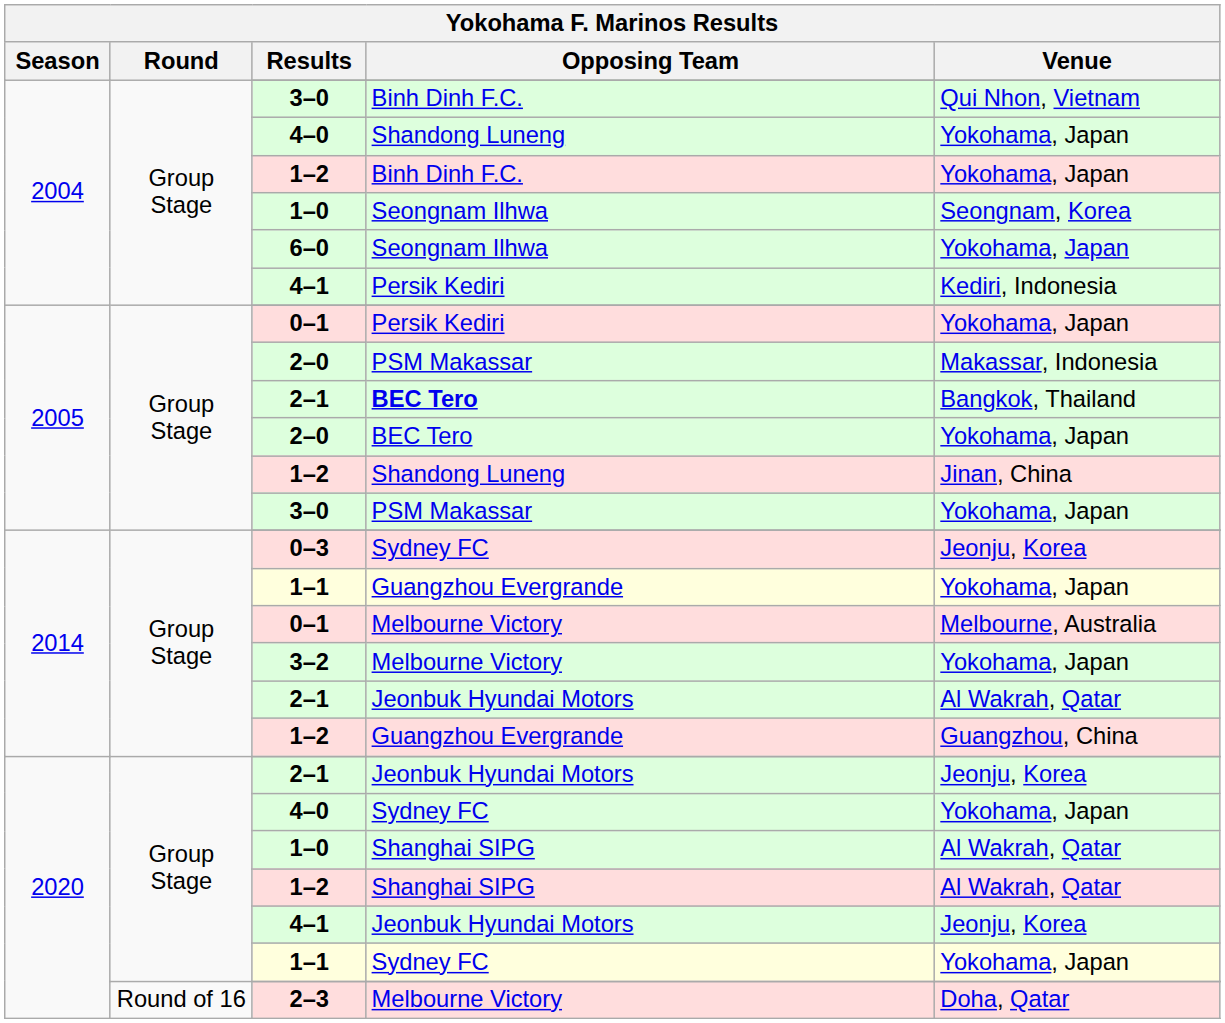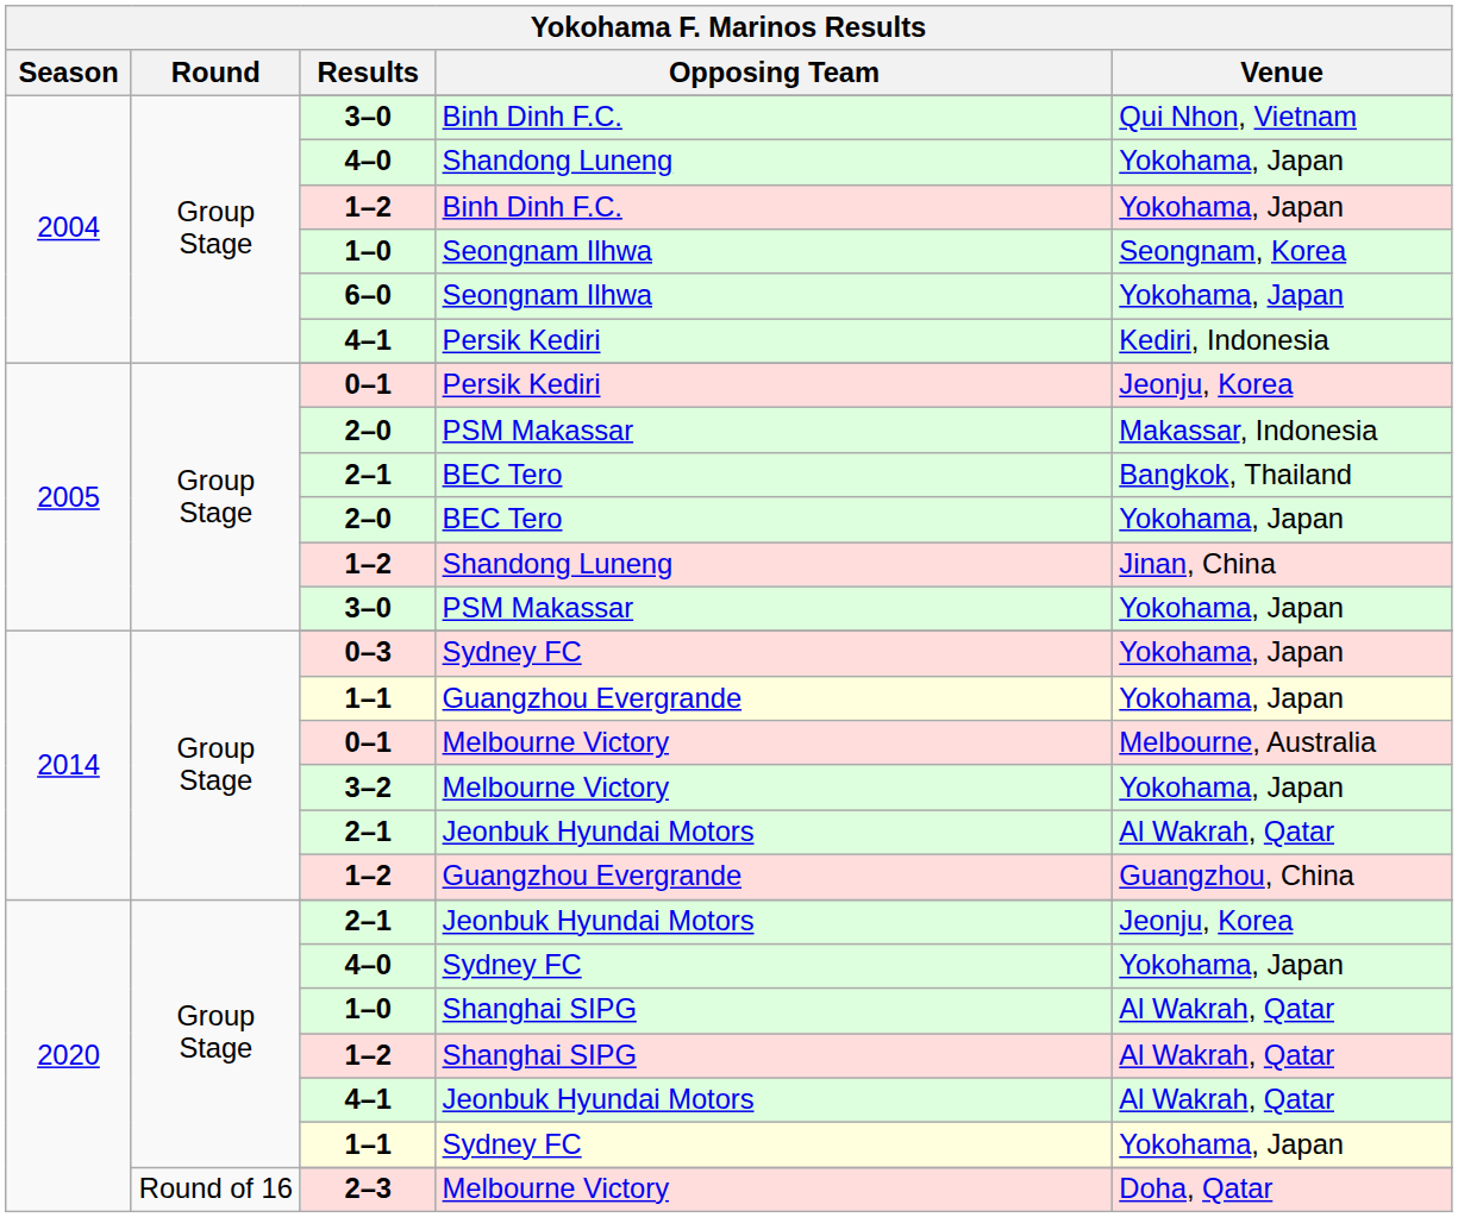 <table width=65% class="wikitable sortable" style="text-align:center;">
 <tr>
 <th colspan=6>Yokohama F. Marinos Results</th>
 </tr>
 <tr>
 <th width=5%>Season</th>
 <th width=10%>Round</th>
 <th width=8%>Results</th>
 <th width=40%>Opposing Team</th>
 <th width=20%>Venue</th>
 </tr>
 <tr>
 <td rowspan=7><a href='#'>2004</a></td>
 <td rowspan=7>Group Stage</td>
 </tr>
 <tr style="background:#ddffdd">
 <td><strong>3–0</strong></td>
 <td align="left"> <a href='#'>Binh Dinh F.C.</a></td>
 <td align="left"><a href='#'>Qui Nhon</a>, <a href='#'>Vietnam</a></td>
 </tr>
 <tr style="background:#ddffdd">
 <td><strong>4–0</strong></td>
 <td align="left"> <a href='#'>Shandong Luneng</a></td>
 <td align="left"><a href='#'>Yokohama</a>, Japan</td>
 </tr>
 <tr style="background:#ffdddd">
 <td><strong>1–2</strong></td>
 <td align="left"> <a href='#'>Binh Dinh F.C.</a></td>
 <td align="left"><a href='#'>Yokohama</a>, Japan</td>
 </tr>
 <tr style="background:#ddffdd">
 <td><strong>1–0</strong></td>
 <td align="left"> <a href='#'>Seongnam Ilhwa</a></td>
 <td align="left"><a href='#'>Seongnam</a>, <a href='#'>Korea</a></td>
 </tr>
 <tr style="background:#ddffdd">
 <td><strong>6–0</strong></td>
 <td align="left"> <a href='#'>Seongnam Ilhwa</a></td>
 <td align="left"><a href='#'>Yokohama</a>, <a href='#'>Japan</a></td>
 </tr>
 <tr style="background:#ddffdd">
 <td><strong>4–1</strong></td>
 <td align="left"> <a href='#'>Persik Kediri</a></td>
 <td align="left"><a href='#'>Kediri</a>, Indonesia</td>
 </tr>
 <tr>
 <td rowspan=7><a href='#'>2005</a></td>
 <td rowspan=7>Group Stage</td>
 </tr>
 <tr style="background:#ffdddd">
 <td><strong>0–1</strong></td>
 <td align="left"> <a href='#'>Persik Kediri</a></td>
-<td align="left"><a href='#'>Yokohama</a>, Japan</td>
+<td align="left"><a href='#'>Jeonju</a>, <a href='#'>Korea</a></td>
 </tr>
 <tr style="background:#ddffdd">
 <td><strong>2–0</strong></td>
 <td align="left"> <a href='#'>PSM Makassar</a></td>
 <td align="left"><a href='#'>Makassar</a>, Indonesia</td>
 </tr>
 <tr style="background:#ddffdd">
 <td><strong>2–1</strong></td>
-<td align="left"><strong> <a href='#'>BEC Tero</a></strong></td>
+<td align="left"> <a href='#'>BEC Tero</a></td>
 <td align="left"><a href='#'>Bangkok</a>, Thailand</td>
 </tr>
 <tr style="background:#ddffdd">
 <td><strong>2–0</strong></td>
 <td align="left"> <a href='#'>BEC Tero</a></td>
 <td align="left"><a href='#'>Yokohama</a>, Japan</td>
 </tr>
 <tr style="background:#ffdddd">
 <td><strong>1–2</strong></td>
 <td align="left"> <a href='#'>Shandong Luneng</a></td>
 <td align="left"><a href='#'>Jinan</a>, China</td>
 </tr>
 <tr style="background:#ddffdd">
 <td><strong>3–0</strong></td>
 <td align="left"> <a href='#'>PSM Makassar</a></td>
 <td align="left"><a href='#'>Yokohama</a>, Japan</td>
 </tr>
 <tr>
 <td rowspan=7><a href='#'>2014</a></td>
 <td rowspan=7>Group Stage</td>
 </tr>
 <tr style="background:#ffdddd">
 <td><strong>0–3</strong></td>
 <td align="left"> <a href='#'>Sydney FC</a></td>
-<td align="left"><a href='#'>Jeonju</a>, <a href='#'>Korea</a></td>
+<td align="left"><a href='#'>Yokohama</a>, Japan</td>
 </tr>
 <tr style="background:#ffffdd">
 <td><strong>1–1</strong></td>
 <td align="left"> <a href='#'>Guangzhou Evergrande</a></td>
 <td align="left"><a href='#'>Yokohama</a>, Japan</td>
 </tr>
 <tr style="background:#ffdddd">
 <td><strong>0–1</strong></td>
 <td align="left"> <a href='#'>Melbourne Victory</a></td>
 <td align="left"><a href='#'>Melbourne</a>, Australia</td>
 </tr>
 <tr style="background:#ddffdd">
 <td><strong>3–2</strong></td>
 <td align="left"> <a href='#'>Melbourne Victory</a></td>
 <td align="left"><a href='#'>Yokohama</a>, Japan</td>
 </tr>
 <tr style="background:#ddffdd">
 <td><strong>2–1</strong></td>
 <td align="left"> <a href='#'>Jeonbuk Hyundai Motors</a></td>
 <td align="left"><a href='#'>Al Wakrah</a>, <a href='#'>Qatar</a></td>
 </tr>
 <tr style="background:#ffdddd">
 <td><strong>1–2</strong></td>
 <td align="left"> <a href='#'>Guangzhou Evergrande</a></td>
 <td align="left"><a href='#'>Guangzhou</a>, China</td>
 </tr>
 <tr>
 <td rowspan=9><a href='#'>2020</a></td>
 <td rowspan=7>Group Stage</td>
 </tr>
 <tr style="background:#ddffdd">
 <td><strong>2–1</strong></td>
 <td align="left"> <a href='#'>Jeonbuk Hyundai Motors</a></td>
 <td align="left"><a href='#'>Jeonju</a>, <a href='#'>Korea</a></td>
 </tr>
 <tr style="background:#ddffdd">
 <td><strong>4–0</strong></td>
 <td align="left"> <a href='#'>Sydney FC</a></td>
 <td align="left"><a href='#'>Yokohama</a>, Japan</td>
 </tr>
 <tr style="background:#ddffdd">
 <td><strong>1–0</strong></td>
 <td align="left"> <a href='#'>Shanghai SIPG</a></td>
 <td align="left"><a href='#'>Al Wakrah</a>, <a href='#'>Qatar</a></td>
 </tr>
 <tr style="background:#ffdddd">
 <td><strong>1–2</strong></td>
 <td align="left"> <a href='#'>Shanghai SIPG</a></td>
 <td align="left"><a href='#'>Al Wakrah</a>, <a href='#'>Qatar</a></td>
 </tr>
 <tr style="background:#ddffdd">
 <td><strong>4–1</strong></td>
 <td align="left"> <a href='#'>Jeonbuk Hyundai Motors</a></td>
-<td align="left"><a href='#'>Jeonju</a>, <a href='#'>Korea</a></td>
+<td align="left"><a href='#'>Al Wakrah</a>, <a href='#'>Qatar</a></td>
 </tr>
 <tr style="background:#ffffdd">
 <td><strong>1–1</strong></td>
 <td align="left"> <a href='#'>Sydney FC</a></td>
 <td align="left"><a href='#'>Yokohama</a>, Japan</td>
 </tr>
 <tr>
 <td rowspan=2>Round of 16</td>
 </tr>
 <tr style="background:#ffdddd">
 <td><strong>2–3</strong></td>
 <td align="left"> <a href='#'>Melbourne Victory</a></td>
 <td align="left"><a href='#'>Doha</a>, <a href='#'>Qatar</a></td>
 </tr>
 <tr>
 </tr>
 </table>
